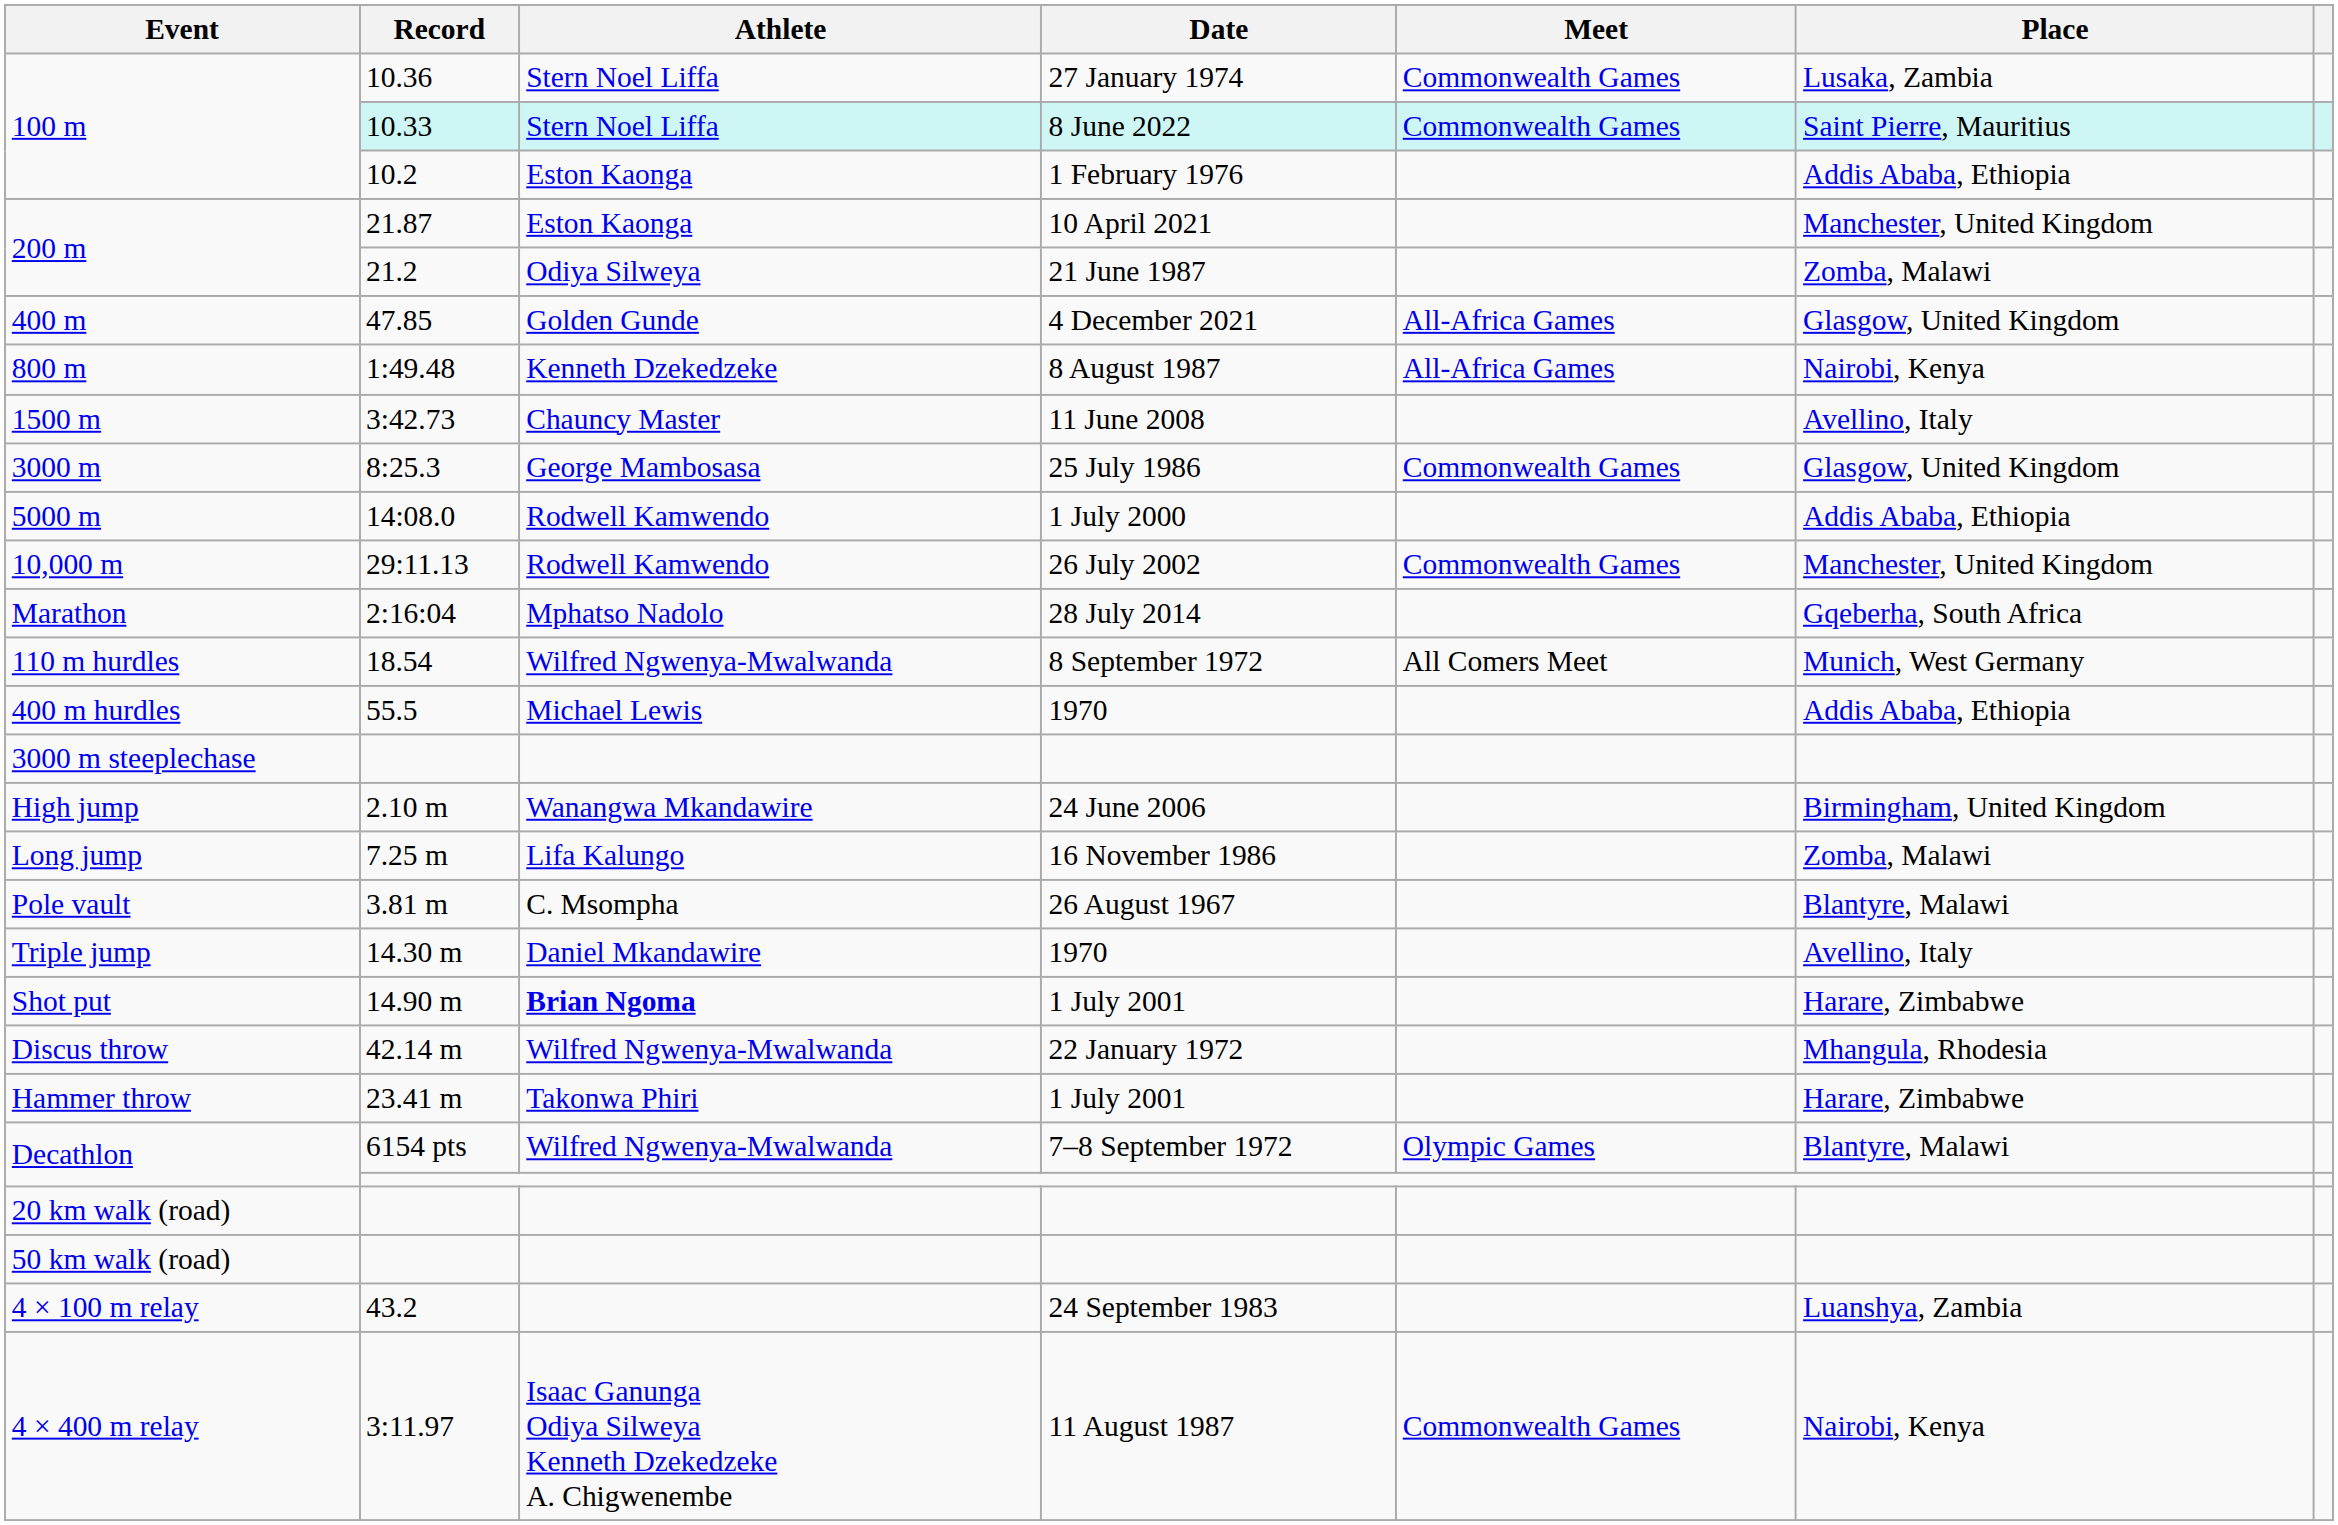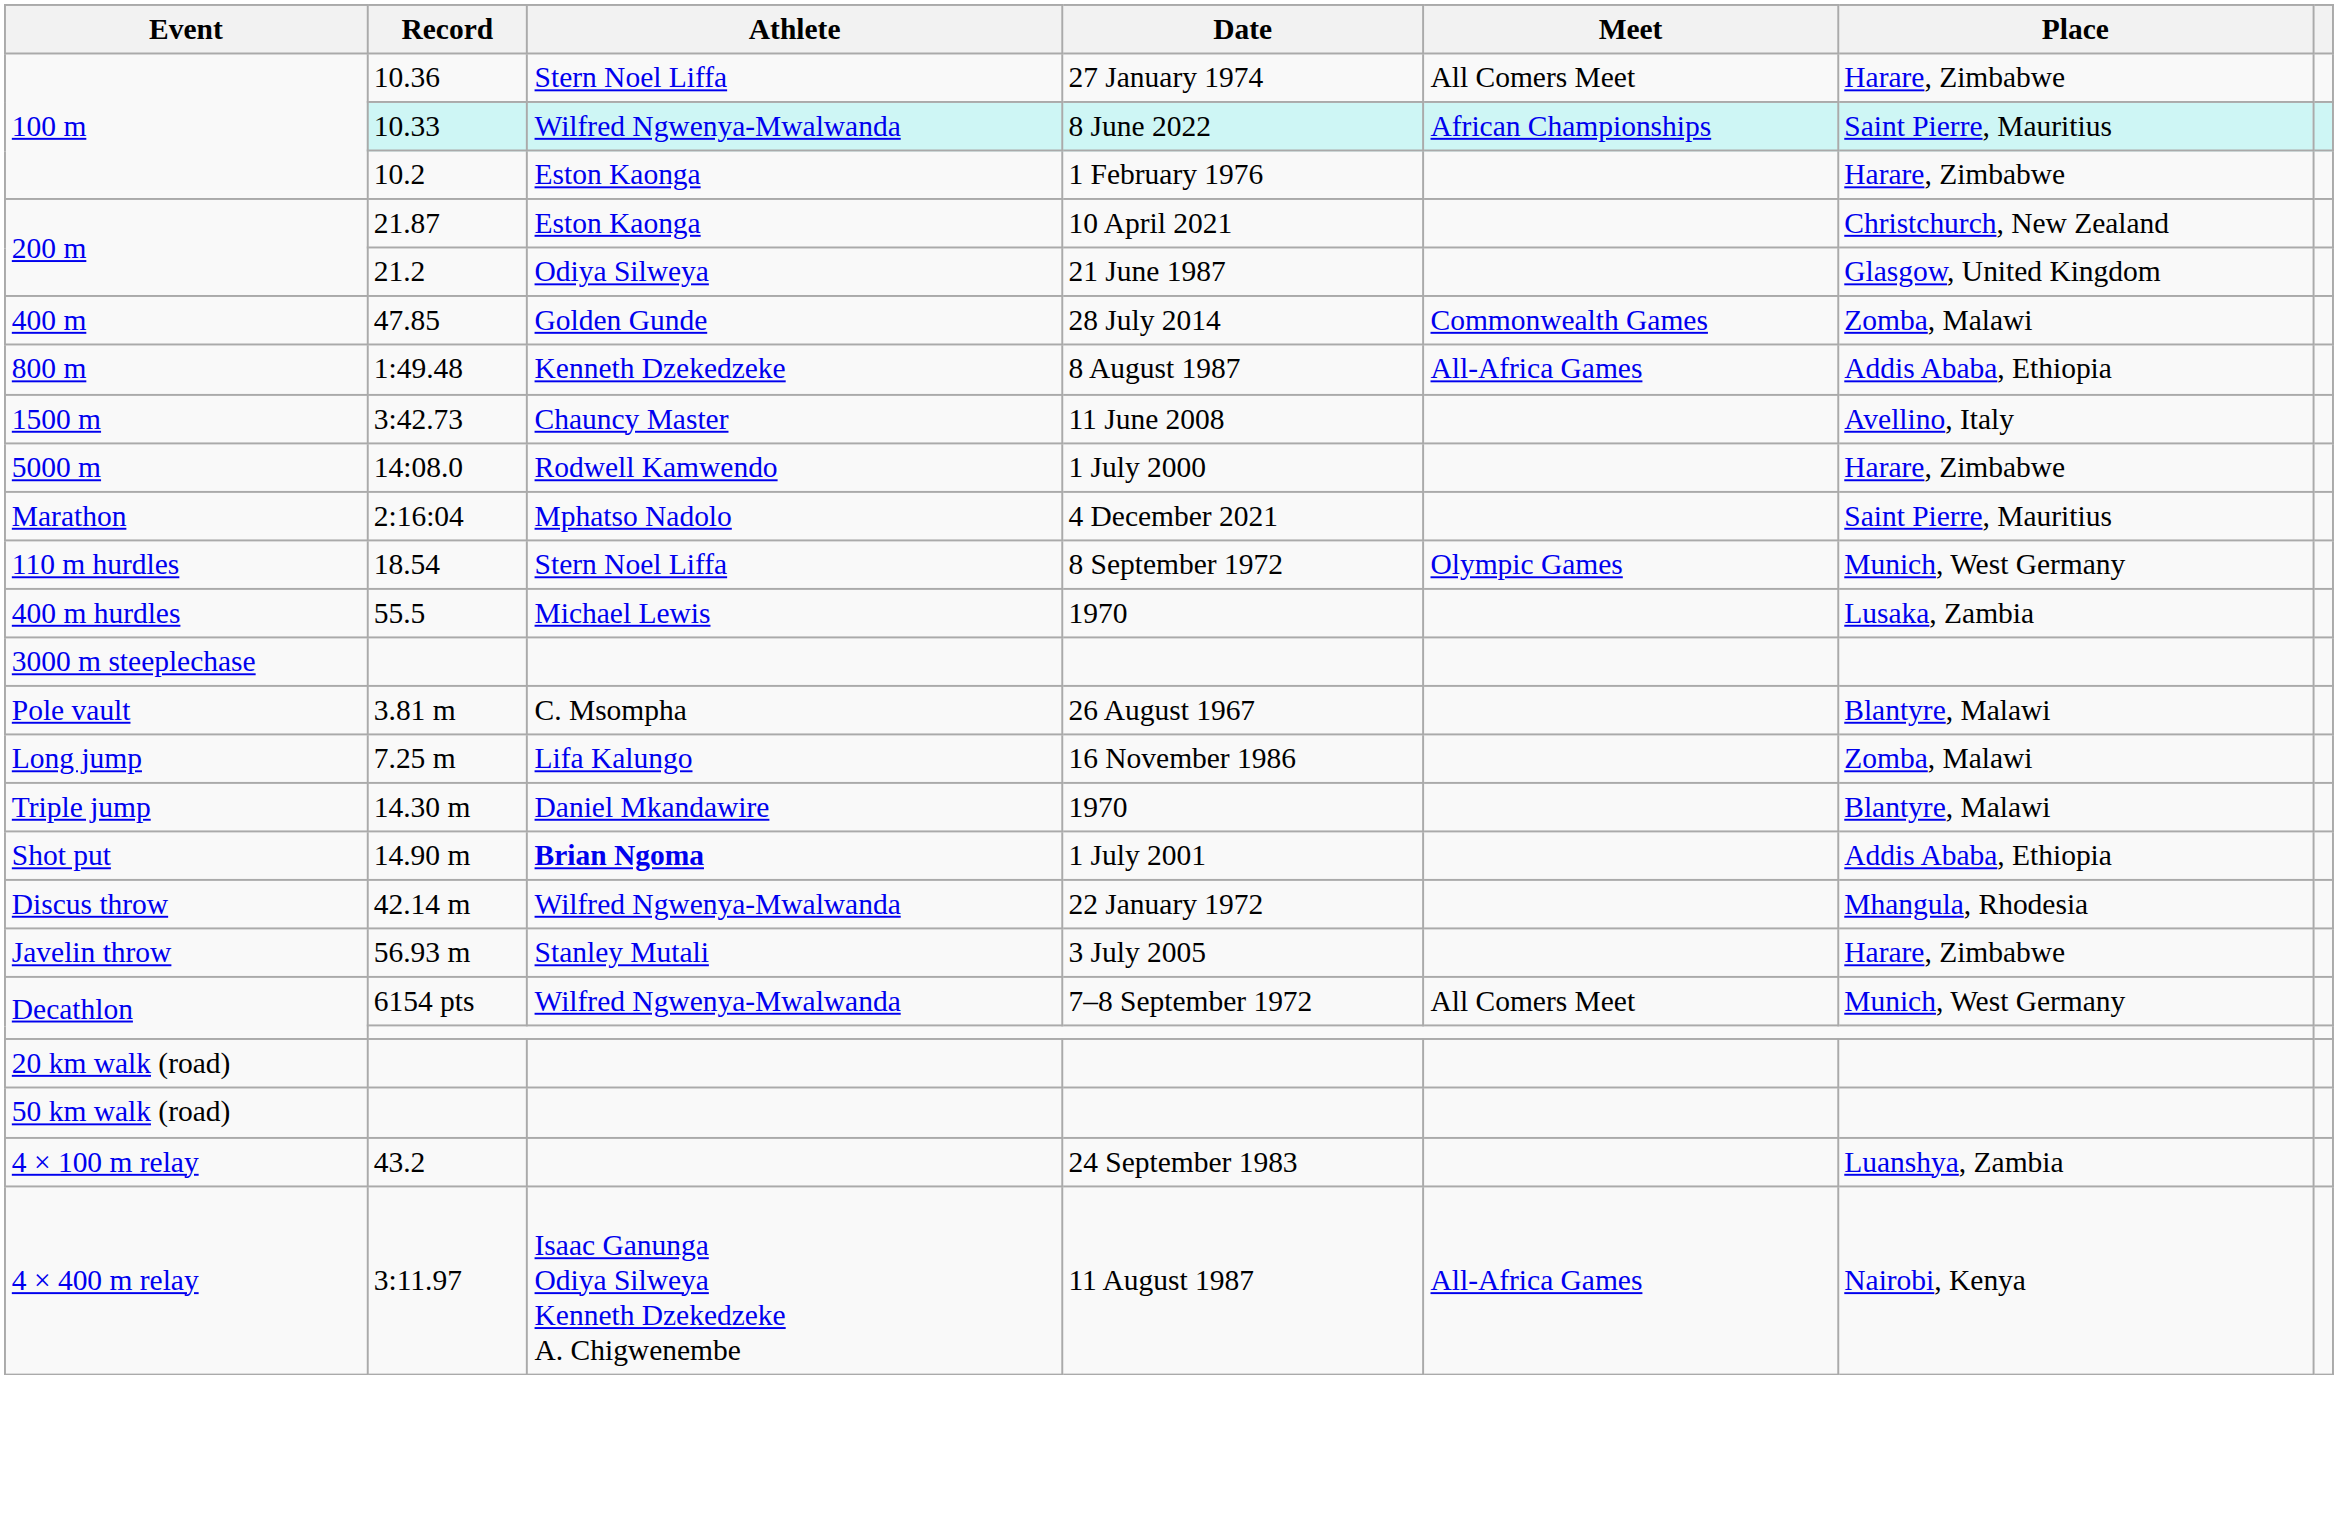 <table class="wikitable" style="font-size:95%; width: 95%;">
 <tr>
 <th>Event</th>
 <th>Record</th>
 <th>Athlete</th>
 <th>Date</th>
 <th>Meet</th>
 <th>Place</th>
 <th></th>
 </tr>
 <tr>
 <td rowspan=3><a href='#'>100 m</a></td>
 <td>10.36  </td>
 <td><a href='#'>Stern Noel Liffa</a></td>
 <td>27 January 1974</td>
-<td><a href='#'>Commonwealth Games</a></td>
-<td><a href='#'>Lusaka</a>, Zambia</td>
+<td>All Comers Meet</td>
+<td><a href='#'>Harare</a>, Zimbabwe</td>
 <td></td>
 </tr>
 <tr bgcolor=#CEF6F5>
 <td>10.33 </td>
-<td><a href='#'>Stern Noel Liffa</a></td>
+<td><a href='#'>Wilfred Ngwenya-Mwalwanda</a></td>
 <td>8 June 2022</td>
-<td><a href='#'>Commonwealth Games</a></td>
+<td><a href='#'>African Championships</a></td>
 <td><a href='#'>Saint Pierre</a>, Mauritius</td>
 <td></td>
 </tr>
 <tr>
 <td>10.2  </td>
 <td><a href='#'>Eston Kaonga</a></td>
 <td>1 February 1976</td>
 <td></td>
-<td><a href='#'>Addis Ababa</a>, Ethiopia</td>
+<td><a href='#'>Harare</a>, Zimbabwe</td>
 <td></td>
 </tr>
 <tr>
 <td rowspan=2><a href='#'>200 m</a></td>
 <td>21.87 </td>
 <td><a href='#'>Eston Kaonga</a></td>
 <td>10 April 2021</td>
 <td></td>
-<td><a href='#'>Manchester</a>, United Kingdom</td>
+<td><a href='#'>Christchurch</a>, New Zealand</td>
 <td></td>
 </tr>
 <tr>
 <td>21.2  </td>
 <td><a href='#'>Odiya Silweya</a></td>
 <td>21 June 1987</td>
 <td></td>
-<td><a href='#'>Zomba</a>, Malawi</td>
+<td><a href='#'>Glasgow</a>, United Kingdom</td>
 <td></td>
 </tr>
 <tr>
 <td><a href='#'>400 m</a></td>
 <td>47.85</td>
 <td><a href='#'>Golden Gunde</a></td>
-<td>4 December 2021</td>
-<td><a href='#'>All-Africa Games</a></td>
-<td><a href='#'>Glasgow</a>, United Kingdom</td>
+<td>28 July 2014</td>
+<td><a href='#'>Commonwealth Games</a></td>
+<td><a href='#'>Zomba</a>, Malawi</td>
 <td></td>
 </tr>
 <tr>
 <td><a href='#'>800 m</a></td>
 <td>1:49.48</td>
 <td><a href='#'>Kenneth Dzekedzeke</a></td>
 <td>8 August 1987</td>
 <td><a href='#'>All-Africa Games</a></td>
-<td><a href='#'>Nairobi</a>, Kenya</td>
+<td><a href='#'>Addis Ababa</a>, Ethiopia</td>
 <td></td>
 </tr>
 <tr>
 <td><a href='#'>1500 m</a></td>
 <td>3:42.73</td>
 <td><a href='#'>Chauncy Master</a></td>
 <td>11 June 2008</td>
 <td></td>
 <td><a href='#'>Avellino</a>, Italy</td>
 <td></td>
 </tr>
 <tr>
-<td><a href='#'>3000 m</a></td>
-<td>8:25.3</td>
-<td><a href='#'>George Mambosasa</a></td>
-<td>25 July 1986</td>
-<td><a href='#'>Commonwealth Games</a></td>
-<td><a href='#'>Glasgow</a>, United Kingdom</td>
-<td></td>
-</tr>
-<tr>
 <td><a href='#'>5000 m</a></td>
 <td>14:08.0</td>
 <td><a href='#'>Rodwell Kamwendo</a></td>
 <td>1 July 2000</td>
 <td></td>
-<td><a href='#'>Addis Ababa</a>, Ethiopia</td>
-<td></td>
-</tr>
-<tr>
-<td><a href='#'>10,000 m</a></td>
-<td>29:11.13</td>
-<td><a href='#'>Rodwell Kamwendo</a></td>
-<td>26 July 2002</td>
-<td><a href='#'>Commonwealth Games</a></td>
-<td><a href='#'>Manchester</a>, United Kingdom</td>
+<td><a href='#'>Harare</a>, Zimbabwe</td>
 <td></td>
 </tr>
 <tr>
 <td><a href='#'>Marathon</a></td>
 <td>2:16:04</td>
 <td><a href='#'>Mphatso Nadolo</a></td>
-<td>28 July 2014</td>
+<td>4 December 2021</td>
 <td></td>
-<td><a href='#'>Gqeberha</a>, South Africa</td>
+<td><a href='#'>Saint Pierre</a>, Mauritius</td>
 <td></td>
 </tr>
 <tr>
 <td><a href='#'>110 m hurdles</a></td>
 <td>18.54 </td>
-<td><a href='#'>Wilfred Ngwenya-Mwalwanda</a></td>
+<td><a href='#'>Stern Noel Liffa</a></td>
 <td>8 September 1972</td>
-<td>All Comers Meet</td>
+<td><a href='#'>Olympic Games</a></td>
 <td><a href='#'>Munich</a>, West Germany</td>
 <td></td>
 </tr>
 <tr>
 <td><a href='#'>400 m hurdles</a></td>
 <td>55.5 </td>
 <td><a href='#'>Michael Lewis</a></td>
 <td>1970</td>
 <td></td>
-<td><a href='#'>Addis Ababa</a>, Ethiopia</td>
+<td><a href='#'>Lusaka</a>, Zambia</td>
 <td></td>
 </tr>
 <tr>
 <td><a href='#'>3000 m steeplechase</a></td>
 <td></td>
 <td></td>
 <td></td>
 <td></td>
 <td></td>
 <td></td>
 </tr>
 <tr>
-<td><a href='#'>High jump</a></td>
-<td>2.10 m</td>
-<td><a href='#'>Wanangwa Mkandawire</a></td>
-<td>24 June 2006</td>
+<td><a href='#'>Pole vault</a></td>
+<td>3.81 m</td>
+<td>C. Msompha</td>
+<td>26 August 1967</td>
 <td></td>
-<td><a href='#'>Birmingham</a>, United Kingdom</td>
+<td><a href='#'>Blantyre</a>, Malawi</td>
 <td></td>
 </tr>
 <tr>
 <td><a href='#'>Long jump</a></td>
 <td>7.25 m </td>
 <td><a href='#'>Lifa Kalungo</a></td>
 <td>16 November 1986</td>
 <td></td>
 <td><a href='#'>Zomba</a>, Malawi</td>
 <td></td>
 </tr>
 <tr>
-<td><a href='#'>Pole vault</a></td>
-<td>3.81 m</td>
-<td>C. Msompha</td>
-<td>26 August 1967</td>
-<td></td>
-<td><a href='#'>Blantyre</a>, Malawi</td>
-<td></td>
-</tr>
-<tr>
 <td><a href='#'>Triple jump</a></td>
 <td>14.30 m </td>
 <td><a href='#'>Daniel Mkandawire</a></td>
 <td>1970</td>
 <td></td>
-<td><a href='#'>Avellino</a>, Italy</td>
+<td><a href='#'>Blantyre</a>, Malawi</td>
 <td></td>
 </tr>
 <tr>
 <td><a href='#'>Shot put</a></td>
 <td>14.90 m</td>
 <td><strong><a href='#'>Brian Ngoma</a></strong></td>
 <td>1 July 2001</td>
 <td></td>
-<td><a href='#'>Harare</a>, Zimbabwe</td>
+<td><a href='#'>Addis Ababa</a>, Ethiopia</td>
 <td></td>
 </tr>
 <tr>
 <td><a href='#'>Discus throw</a></td>
 <td>42.14 m</td>
 <td><a href='#'>Wilfred Ngwenya-Mwalwanda</a></td>
 <td>22 January 1972</td>
 <td></td>
 <td><a href='#'>Mhangula</a>, Rhodesia</td>
 <td></td>
 </tr>
 <tr>
-<td><a href='#'>Hammer throw</a></td>
-<td>23.41 m</td>
-<td><a href='#'>Takonwa Phiri</a></td>
-<td>1 July 2001</td>
+<td><a href='#'>Javelin throw</a></td>
+<td>56.93 m</td>
+<td><a href='#'>Stanley Mutali</a></td>
+<td>3 July 2005</td>
 <td></td>
 <td><a href='#'>Harare</a>, Zimbabwe</td>
 <td></td>
 </tr>
 <tr>
 <td rowspan=2><a href='#'>Decathlon</a></td>
 <td>6154 pts</td>
 <td><a href='#'>Wilfred Ngwenya-Mwalwanda</a></td>
 <td>7–8 September 1972</td>
-<td><a href='#'>Olympic Games</a></td>
-<td><a href='#'>Blantyre</a>, Malawi</td>
+<td>All Comers Meet</td>
+<td><a href='#'>Munich</a>, West Germany</td>
 <td></td>
 </tr>
 <tr>
 <td colspan=5></td>
 <td></td>
 </tr>
 <tr>
 <td><a href='#'>20 km walk</a> (road)</td>
 <td></td>
 <td></td>
 <td></td>
 <td></td>
 <td></td>
 <td></td>
 </tr>
 <tr>
 <td><a href='#'>50 km walk</a> (road)</td>
 <td></td>
 <td></td>
 <td></td>
 <td></td>
 <td></td>
 <td></td>
 </tr>
 <tr>
 <td><a href='#'>4 × 100 m relay</a></td>
 <td>43.2 </td>
 <td></td>
 <td>24 September 1983</td>
 <td></td>
 <td><a href='#'>Luanshya</a>, Zambia</td>
 <td></td>
 </tr>
 <tr>
 <td><a href='#'>4 × 400 m relay</a></td>
 <td>3:11.97</td>
 <td><br><a href='#'>Isaac Ganunga</a><br><a href='#'>Odiya Silweya</a><br><a href='#'>Kenneth Dzekedzeke</a><br>A. Chigwenembe</td>
 <td>11 August 1987</td>
-<td><a href='#'>Commonwealth Games</a></td>
+<td><a href='#'>All-Africa Games</a></td>
 <td><a href='#'>Nairobi</a>, Kenya</td>
 <td></td>
 </tr>
 </table>
